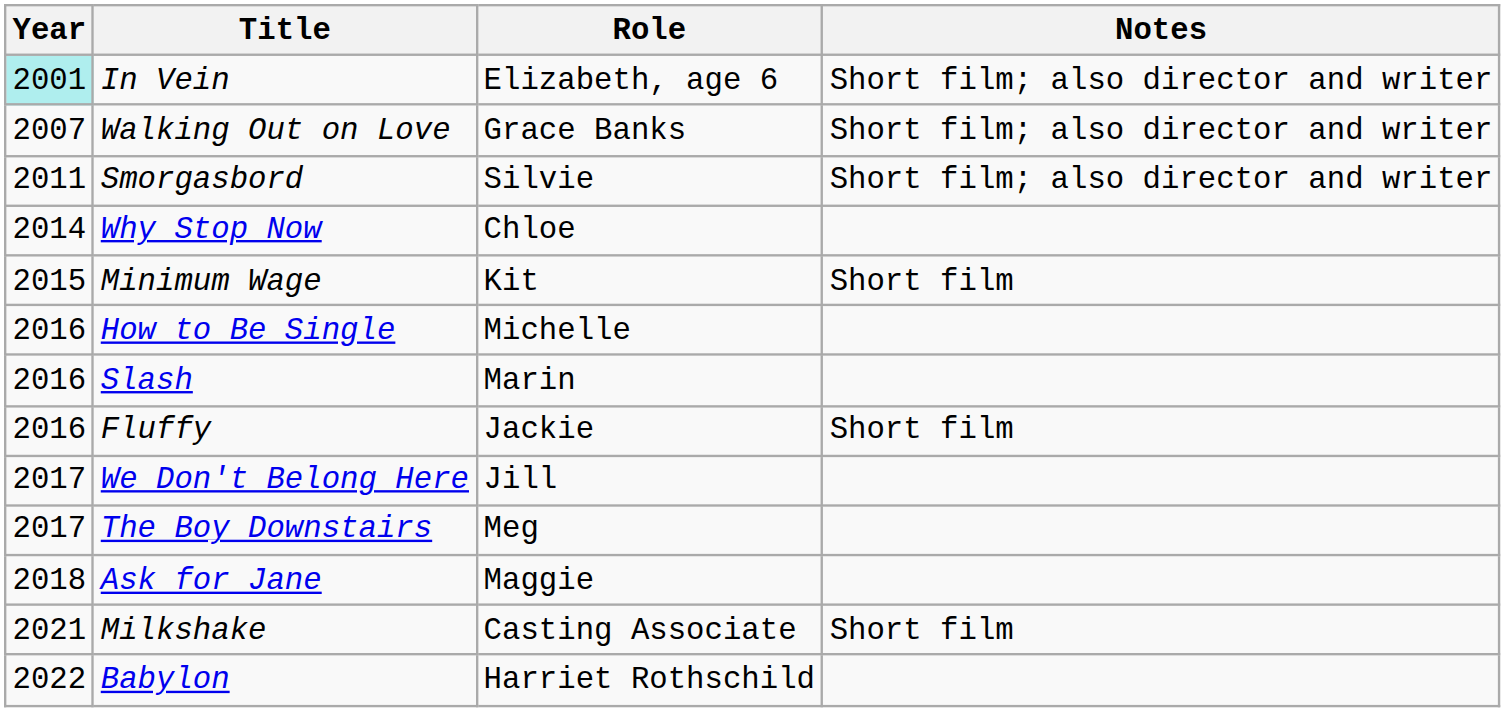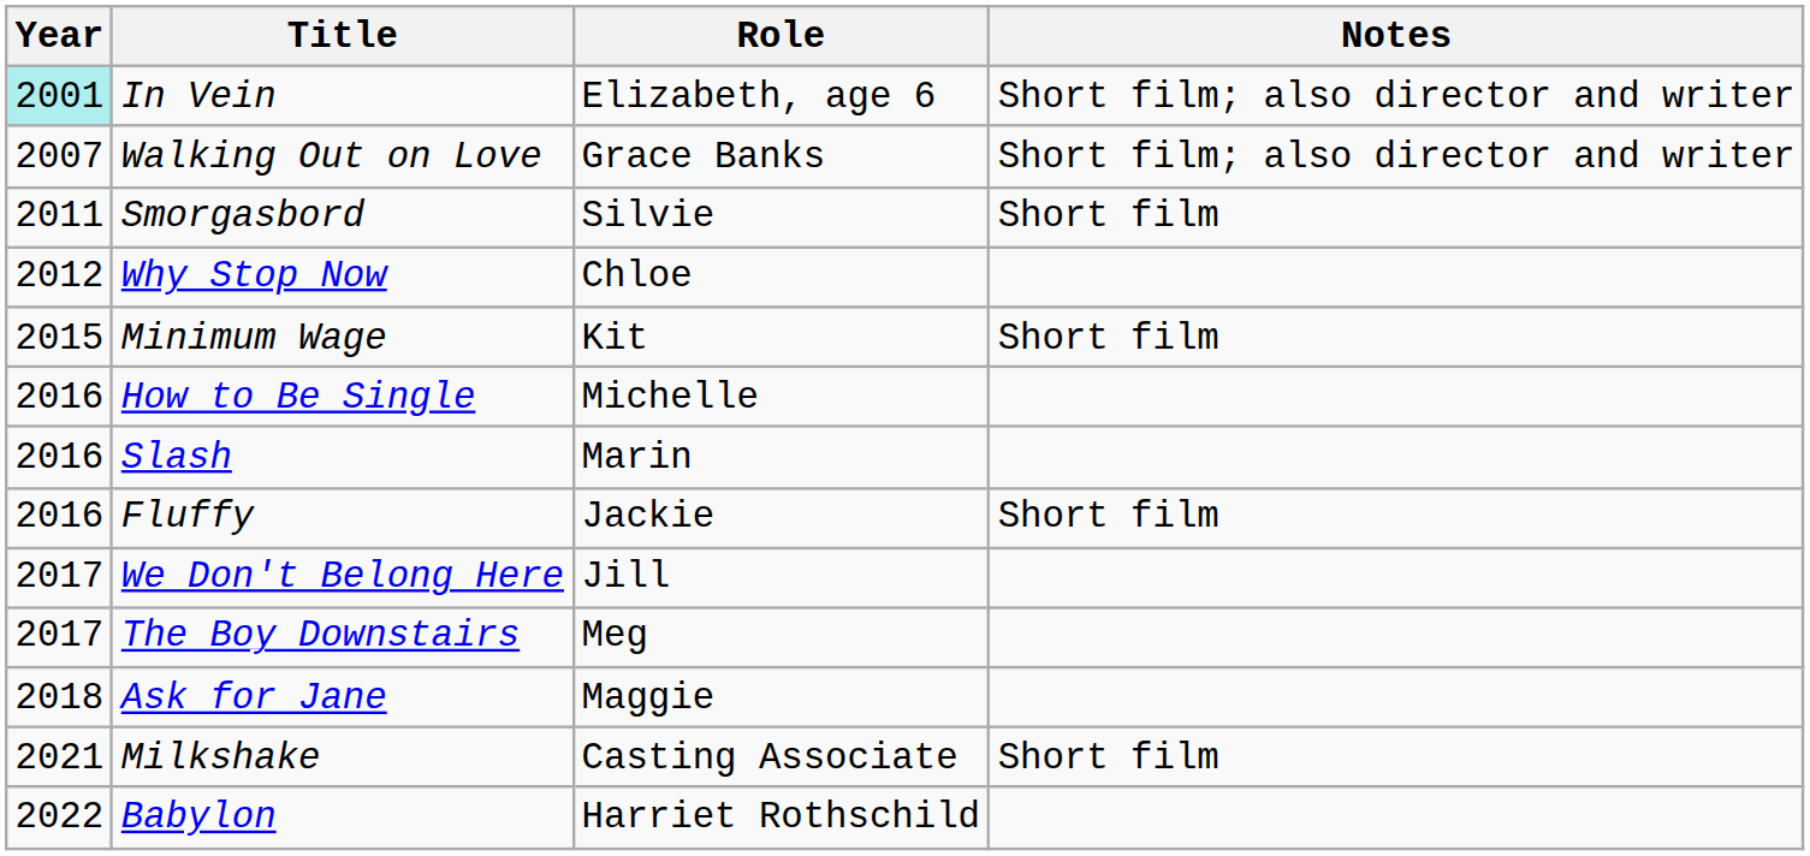 <table class="wikitable sortable">
 <tr>
 <th>Year</th>
 <th>Title</th>
 <th>Role</th>
 <th class="unsortable">Notes</th>
 </tr>
 <tr>
 <td style="background: paleturquoise;">2001</td>
 <td><em>In Vein</em></td>
 <td>Elizabeth, age 6</td>
 <td>Short film; also director and writer</td>
 </tr>
 <tr>
 <td>2007</td>
 <td><em>Walking Out on Love</em></td>
 <td>Grace Banks</td>
 <td>Short film; also director and writer</td>
 </tr>
 <tr>
 <td>2011</td>
 <td><em>Smorgasbord</em></td>
 <td>Silvie</td>
-<td>Short film; also director and writer</td>
+<td>Short film</td>
 </tr>
 <tr>
-<td>2014</td>
+<td>2012</td>
 <td><em><a href='#'>Why Stop Now</a></em></td>
 <td>Chloe</td>
 <td></td>
 </tr>
 <tr>
 <td>2015</td>
 <td><em>Minimum Wage</em></td>
 <td>Kit</td>
 <td>Short film</td>
 </tr>
 <tr>
 <td>2016</td>
 <td><em><a href='#'>How to Be Single</a></em></td>
 <td>Michelle</td>
 <td></td>
 </tr>
 <tr>
 <td>2016</td>
 <td><em><a href='#'>Slash</a></em></td>
 <td>Marin</td>
 <td></td>
 </tr>
 <tr>
 <td>2016</td>
 <td><em>Fluffy</em></td>
 <td>Jackie</td>
 <td>Short film</td>
 </tr>
 <tr>
 <td>2017</td>
 <td><em><a href='#'>We Don't Belong Here</a></em></td>
 <td>Jill</td>
 <td></td>
 </tr>
 <tr>
 <td>2017</td>
 <td><em><a href='#'>The Boy Downstairs</a></em></td>
 <td>Meg</td>
 <td></td>
 </tr>
 <tr>
 <td>2018</td>
 <td><em><a href='#'>Ask for Jane</a></em></td>
 <td>Maggie</td>
 <td></td>
 </tr>
 <tr>
 <td>2021</td>
 <td><em>Milkshake</em></td>
 <td>Casting Associate</td>
 <td>Short film</td>
 </tr>
 <tr>
 <td>2022</td>
 <td><em><a href='#'>Babylon</a></em></td>
 <td>Harriet Rothschild</td>
 <td></td>
 </tr>
 </table>
